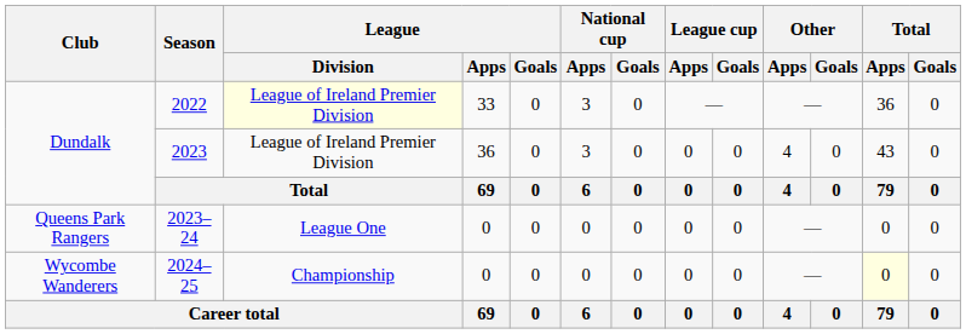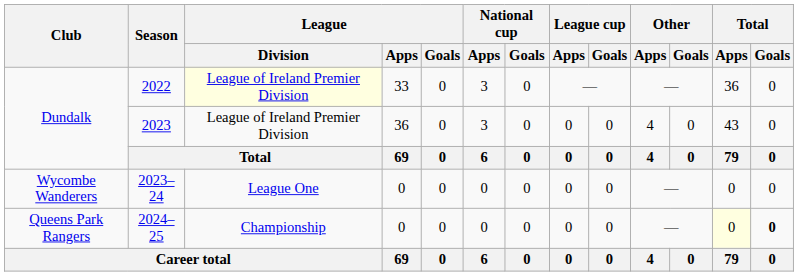 <table class="wikitable" style="text-align: center">
 <tr>
 <th rowspan="2">Club</th>
 <th rowspan="2">Season</th>
 <th colspan="3">League</th>
 <th colspan="2">National cup</th>
 <th colspan="2">League cup</th>
 <th colspan="2">Other</th>
 <th colspan="2">Total</th>
 </tr>
 <tr>
 <th>Division</th>
 <th>Apps</th>
 <th>Goals</th>
 <th>Apps</th>
 <th>Goals</th>
 <th>Apps</th>
 <th>Goals</th>
 <th>Apps</th>
 <th>Goals</th>
 <th>Apps</th>
 <th>Goals</th>
 </tr>
 <tr>
 <td rowspan="3"><a href='#'>Dundalk</a></td>
 <td><a href='#'>2022</a></td>
 <td style="background: lightyellow;"><a href='#'>League of Ireland Premier Division</a></td>
 <td>33</td>
 <td>0</td>
 <td>3</td>
 <td>0</td>
 <td colspan="2">―</td>
 <td colspan="2">―</td>
 <td>36</td>
 <td>0</td>
 </tr>
 <tr>
 <td><a href='#'>2023</a></td>
 <td>League of Ireland Premier Division</td>
 <td>36</td>
 <td>0</td>
 <td>3</td>
 <td>0</td>
 <td>0</td>
 <td>0</td>
 <td>4</td>
 <td>0</td>
 <td>43</td>
 <td>0</td>
 </tr>
 <tr>
 <th colspan="2">Total</th>
 <th>69</th>
 <th>0</th>
 <th>6</th>
 <th>0</th>
 <th>0</th>
 <th>0</th>
 <th>4</th>
 <th>0</th>
 <th>79</th>
 <th>0</th>
 </tr>
 <tr>
-<td><a href='#'>Queens Park Rangers</a></td>
+<td><a href='#'>Wycombe Wanderers</a></td>
 <td><a href='#'>2023–24</a></td>
 <td><a href='#'>League One</a></td>
 <td>0</td>
 <td>0</td>
 <td>0</td>
 <td>0</td>
 <td>0</td>
 <td>0</td>
 <td colspan="2">―</td>
 <td>0</td>
 <td>0</td>
 </tr>
 <tr>
-<td><a href='#'>Wycombe Wanderers</a></td>
+<td><a href='#'>Queens Park Rangers</a></td>
 <td><a href='#'>2024–25</a></td>
 <td><a href='#'>Championship</a></td>
 <td>0</td>
 <td>0</td>
 <td>0</td>
 <td>0</td>
 <td>0</td>
 <td>0</td>
 <td colspan="2">―</td>
 <td style="background: lightyellow;">0</td>
-<td>0</td>
+<td><strong>0</strong></td>
 </tr>
 <tr>
 <th colspan="3">Career total</th>
 <th>69</th>
 <th>0</th>
 <th>6</th>
 <th>0</th>
 <th>0</th>
 <th>0</th>
 <th>4</th>
 <th>0</th>
 <th>79</th>
 <th>0</th>
 </tr>
 </table>
